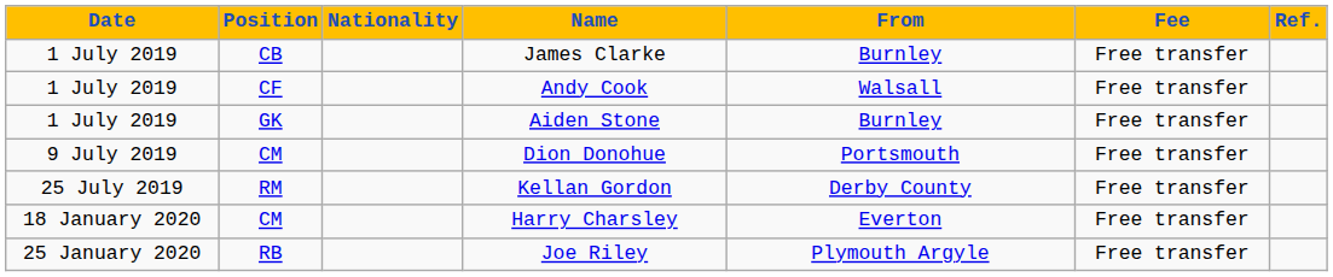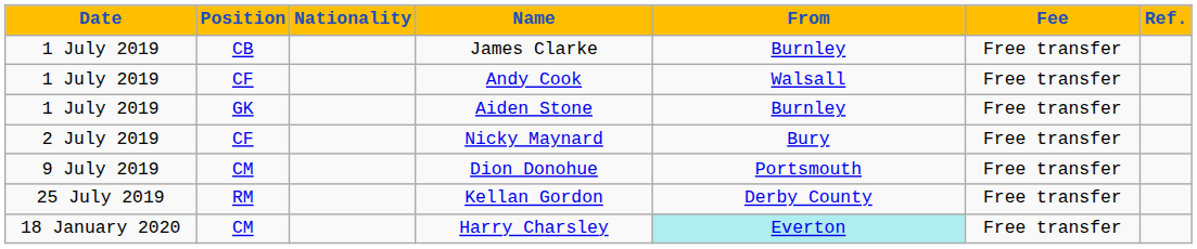 <table class="wikitable"  style="text-align:center; font-size:90%; ">
 <tr>
 <th style="background:#ffbf00; color:#1C4EBD; width:120px;">Date</th>
 <th style="background:#ffbf00; color:#1C4EBD; width:50px;">Position</th>
 <th style="background:#ffbf00; color:#1C4EBD; width:50px;">Nationality</th>
 <th style="background:#ffbf00; color:#1C4EBD; width:150px;">Name</th>
 <th style="background:#ffbf00; color:#1C4EBD; width:200px;">From</th>
 <th style="background:#ffbf00; color:#1C4EBD; width:110px;">Fee</th>
 <th style="background:#ffbf00; color:#1C4EBD; width:25px;">Ref.</th>
 </tr>
 <tr>
 <td>1 July 2019</td>
 <td><a href='#'>CB</a></td>
 <td></td>
 <td>James Clarke</td>
 <td> <a href='#'>Burnley</a></td>
 <td>Free transfer</td>
 <td></td>
 </tr>
 <tr>
 <td>1 July 2019</td>
 <td><a href='#'>CF</a></td>
 <td></td>
 <td><a href='#'>Andy Cook</a></td>
 <td> <a href='#'>Walsall</a></td>
 <td>Free transfer</td>
 <td></td>
 </tr>
 <tr>
 <td>1 July 2019</td>
 <td><a href='#'>GK</a></td>
 <td></td>
 <td><a href='#'>Aiden Stone</a></td>
 <td> <a href='#'>Burnley</a></td>
 <td>Free transfer</td>
 <td></td>
 </tr>
 <tr>
+<td>2 July 2019</td>
+<td><a href='#'>CF</a></td>
+<td></td>
+<td><a href='#'>Nicky Maynard</a></td>
+<td> <a href='#'>Bury</a></td>
+<td>Free transfer</td>
+<td></td>
+</tr>
+<tr>
 <td>9 July 2019</td>
 <td><a href='#'>CM</a></td>
 <td></td>
 <td><a href='#'>Dion Donohue</a></td>
 <td> <a href='#'>Portsmouth</a></td>
 <td>Free transfer</td>
 <td></td>
 </tr>
 <tr>
 <td>25 July 2019</td>
 <td><a href='#'>RM</a></td>
 <td></td>
 <td><a href='#'>Kellan Gordon</a></td>
 <td> <a href='#'>Derby County</a></td>
 <td>Free transfer</td>
 <td></td>
 </tr>
 <tr>
 <td>18 January 2020</td>
 <td><a href='#'>CM</a></td>
 <td></td>
 <td><a href='#'>Harry Charsley</a></td>
-<td> <a href='#'>Everton</a></td>
-<td>Free transfer</td>
-<td></td>
-</tr>
-<tr>
-<td>25 January 2020</td>
-<td><a href='#'>RB</a></td>
-<td></td>
-<td><a href='#'>Joe Riley</a></td>
-<td> <a href='#'>Plymouth Argyle</a></td>
+<td style="background: paleturquoise;"> <a href='#'>Everton</a></td>
 <td>Free transfer</td>
 <td></td>
 </tr>
 </table>
